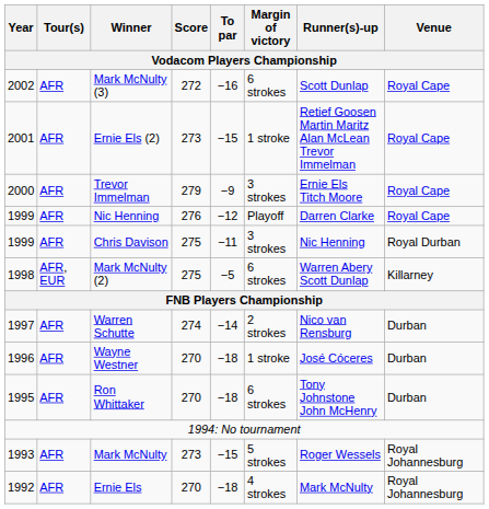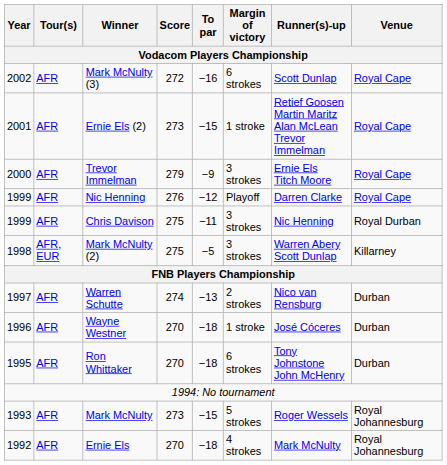 <table class=wikitable style="font-size:95%">
 <tr>
 <th>Year</th>
 <th>Tour(s)</th>
 <th>Winner</th>
 <th>Score</th>
 <th>To par</th>
 <th>Margin of<br>victory</th>
 <th>Runner(s)-up</th>
 <th>Venue</th>
 </tr>
 <tr>
 <th colspan=9>Vodacom Players Championship</th>
 </tr>
 <tr>
 <td>2002</td>
 <td><a href='#'>AFR</a></td>
 <td> <a href='#'>Mark McNulty</a> (3)</td>
 <td align=center>272</td>
 <td align=center>−16</td>
 <td>6 strokes</td>
 <td> <a href='#'>Scott Dunlap</a></td>
 <td><a href='#'>Royal Cape</a></td>
 </tr>
 <tr>
 <td>2001</td>
 <td><a href='#'>AFR</a></td>
 <td> <a href='#'>Ernie Els</a> (2)</td>
 <td align=center>273</td>
 <td align=center>−15</td>
 <td>1 stroke</td>
 <td> <a href='#'>Retief Goosen</a><br> <a href='#'>Martin Maritz</a><br> <a href='#'>Alan McLean</a><br> <a href='#'>Trevor Immelman</a></td>
 <td><a href='#'>Royal Cape</a></td>
 </tr>
 <tr>
 <td>2000</td>
 <td><a href='#'>AFR</a></td>
 <td> <a href='#'>Trevor Immelman</a></td>
 <td align=center>279</td>
 <td align=center>−9</td>
 <td>3 strokes</td>
 <td> <a href='#'>Ernie Els</a><br> <a href='#'>Titch Moore</a></td>
 <td><a href='#'>Royal Cape</a></td>
 </tr>
 <tr>
 <td>1999</td>
 <td><a href='#'>AFR</a></td>
 <td> <a href='#'>Nic Henning</a></td>
 <td align=center>276</td>
 <td align=center>−12</td>
 <td>Playoff</td>
 <td> <a href='#'>Darren Clarke</a></td>
 <td><a href='#'>Royal Cape</a></td>
 </tr>
 <tr>
 <td>1999</td>
 <td><a href='#'>AFR</a></td>
 <td> <a href='#'>Chris Davison</a></td>
 <td align=center>275</td>
 <td align=center>−11</td>
 <td>3 strokes</td>
 <td> <a href='#'>Nic Henning</a></td>
 <td>Royal Durban</td>
 </tr>
 <tr>
 <td>1998</td>
 <td><a href='#'>AFR</a>, <a href='#'>EUR</a></td>
 <td> <a href='#'>Mark McNulty</a> (2)</td>
 <td align=center>275</td>
 <td align=center>−5</td>
-<td>6 strokes</td>
+<td>3 strokes</td>
 <td> <a href='#'>Warren Abery</a><br> <a href='#'>Scott Dunlap</a></td>
 <td>Killarney</td>
 </tr>
 <tr>
 <th colspan=9>FNB Players Championship</th>
 </tr>
 <tr>
 <td>1997</td>
 <td><a href='#'>AFR</a></td>
 <td> <a href='#'>Warren Schutte</a></td>
 <td align=center>274</td>
-<td align=center>−14</td>
+<td align=center>−13</td>
 <td>2 strokes</td>
 <td> <a href='#'>Nico van Rensburg</a></td>
 <td>Durban</td>
 </tr>
 <tr>
 <td>1996</td>
 <td><a href='#'>AFR</a></td>
 <td> <a href='#'>Wayne Westner</a></td>
 <td align=center>270</td>
 <td align=center>−18</td>
 <td>1 stroke</td>
 <td> <a href='#'>José Cóceres</a></td>
 <td>Durban</td>
 </tr>
 <tr>
 <td>1995</td>
 <td><a href='#'>AFR</a></td>
 <td> <a href='#'>Ron Whittaker</a></td>
 <td align=center>270</td>
 <td align=center>−18</td>
 <td>6 strokes</td>
 <td> <a href='#'>Tony Johnstone</a><br> <a href='#'>John McHenry</a></td>
 <td>Durban</td>
 </tr>
 <tr>
 <td colspan=8 align=center><em>1994: No tournament</em></td>
 </tr>
 <tr>
 <td>1993</td>
 <td><a href='#'>AFR</a></td>
 <td> <a href='#'>Mark McNulty</a></td>
 <td align=center>273</td>
 <td align=center>−15</td>
 <td>5 strokes</td>
 <td> <a href='#'>Roger Wessels</a></td>
 <td>Royal Johannesburg</td>
 </tr>
 <tr>
 <td>1992</td>
 <td><a href='#'>AFR</a></td>
 <td> <a href='#'>Ernie Els</a></td>
 <td align=center>270</td>
 <td align=center>−18</td>
 <td>4 strokes</td>
 <td> <a href='#'>Mark McNulty</a></td>
 <td>Royal Johannesburg</td>
 </tr>
 </table>
